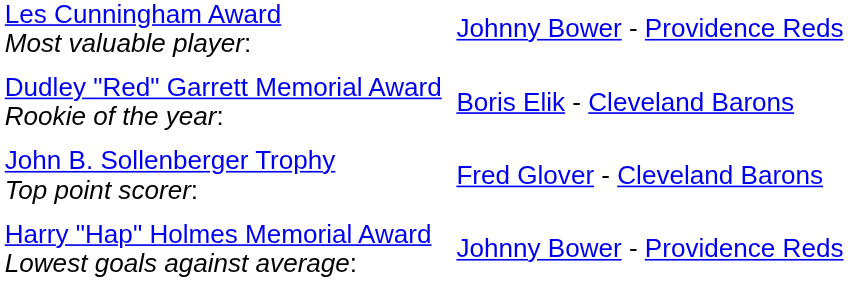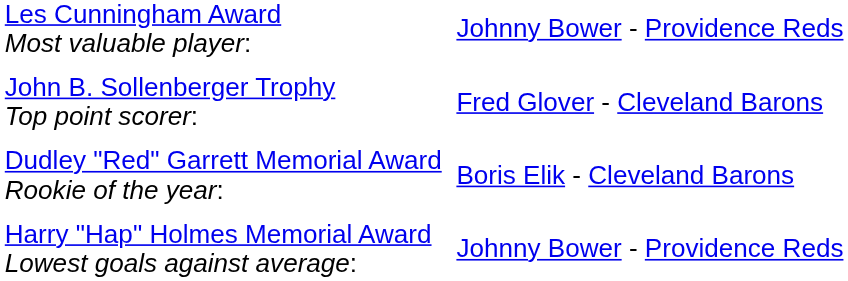 <table cellpadding="3" cellspacing="3">
 <tr>
 <td><a href='#'>Les Cunningham Award</a><br><em>Most valuable player</em>:</td>
 <td><a href='#'>Johnny Bower</a> - <a href='#'>Providence Reds</a></td>
 </tr>
 <tr>
+<td><a href='#'>John B. Sollenberger Trophy</a><br><em>Top point scorer</em>:</td>
+<td><a href='#'>Fred Glover</a> - <a href='#'>Cleveland Barons</a></td>
+</tr>
+<tr>
 <td><a href='#'>Dudley "Red" Garrett Memorial Award</a><br><em>Rookie of the year</em>:</td>
 <td><a href='#'>Boris Elik</a> - <a href='#'>Cleveland Barons</a></td>
-</tr>
-<tr>
-<td><a href='#'>John B. Sollenberger Trophy</a><br><em>Top point scorer</em>:</td>
-<td><a href='#'>Fred Glover</a> - <a href='#'>Cleveland Barons</a></td>
 </tr>
 <tr>
 <td><a href='#'>Harry "Hap" Holmes Memorial Award</a><br><em>Lowest goals against average</em>:</td>
 <td><a href='#'>Johnny Bower</a> - <a href='#'>Providence Reds</a></td>
 </tr>
 </table>
